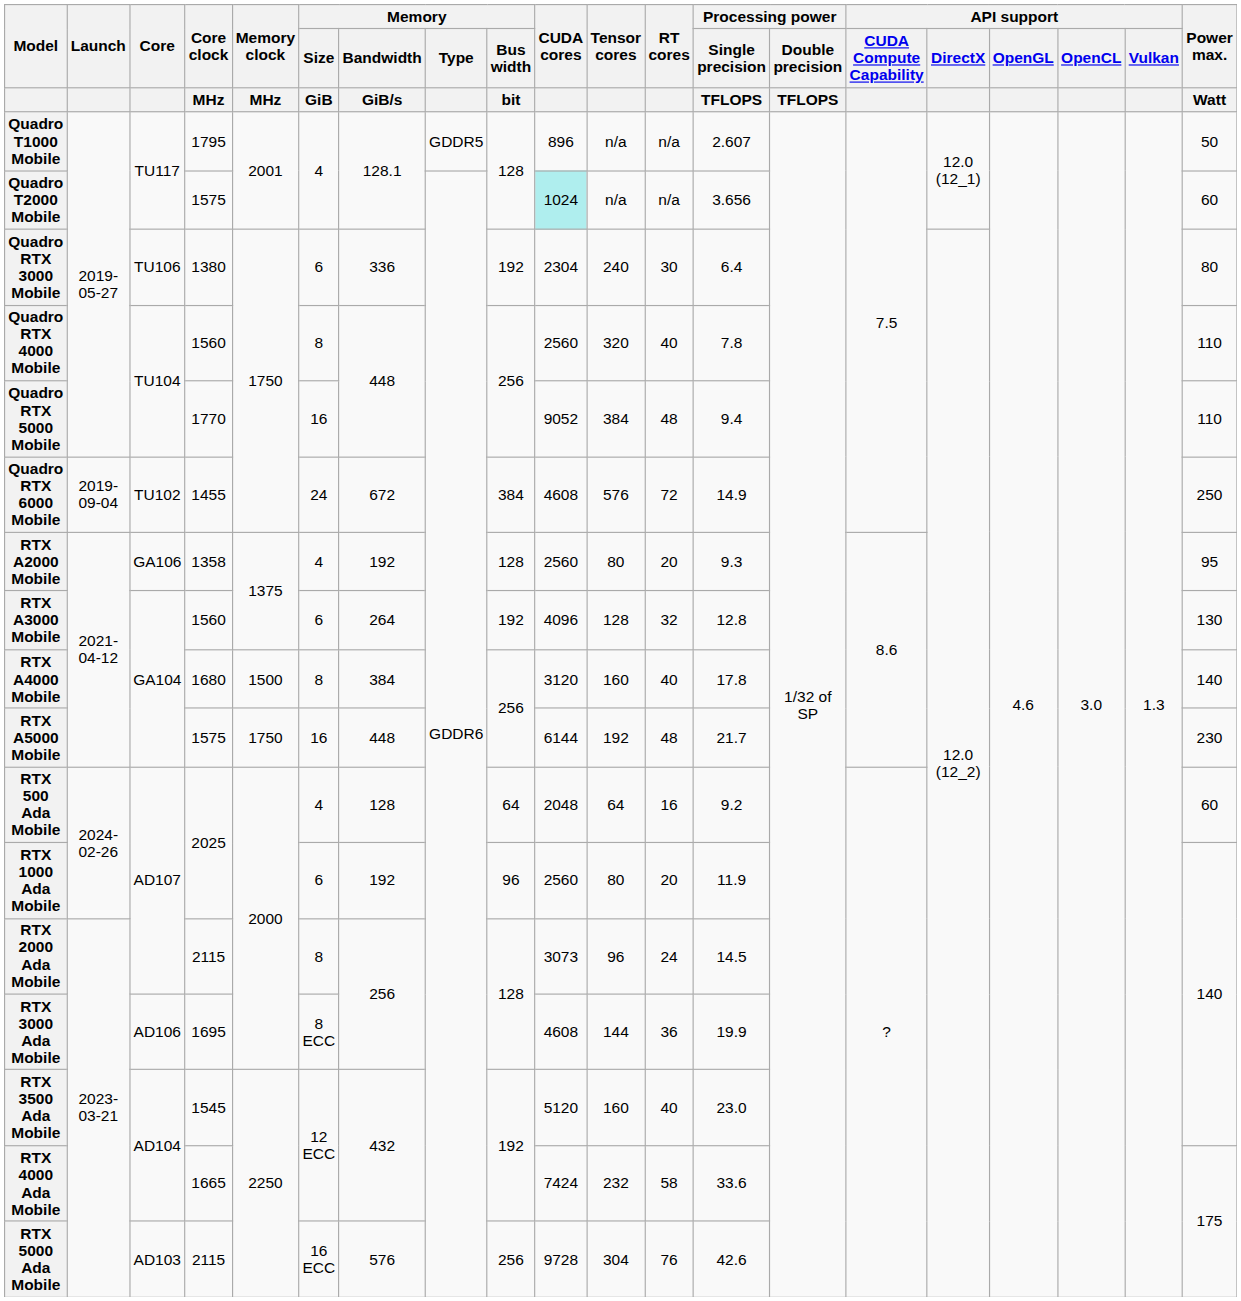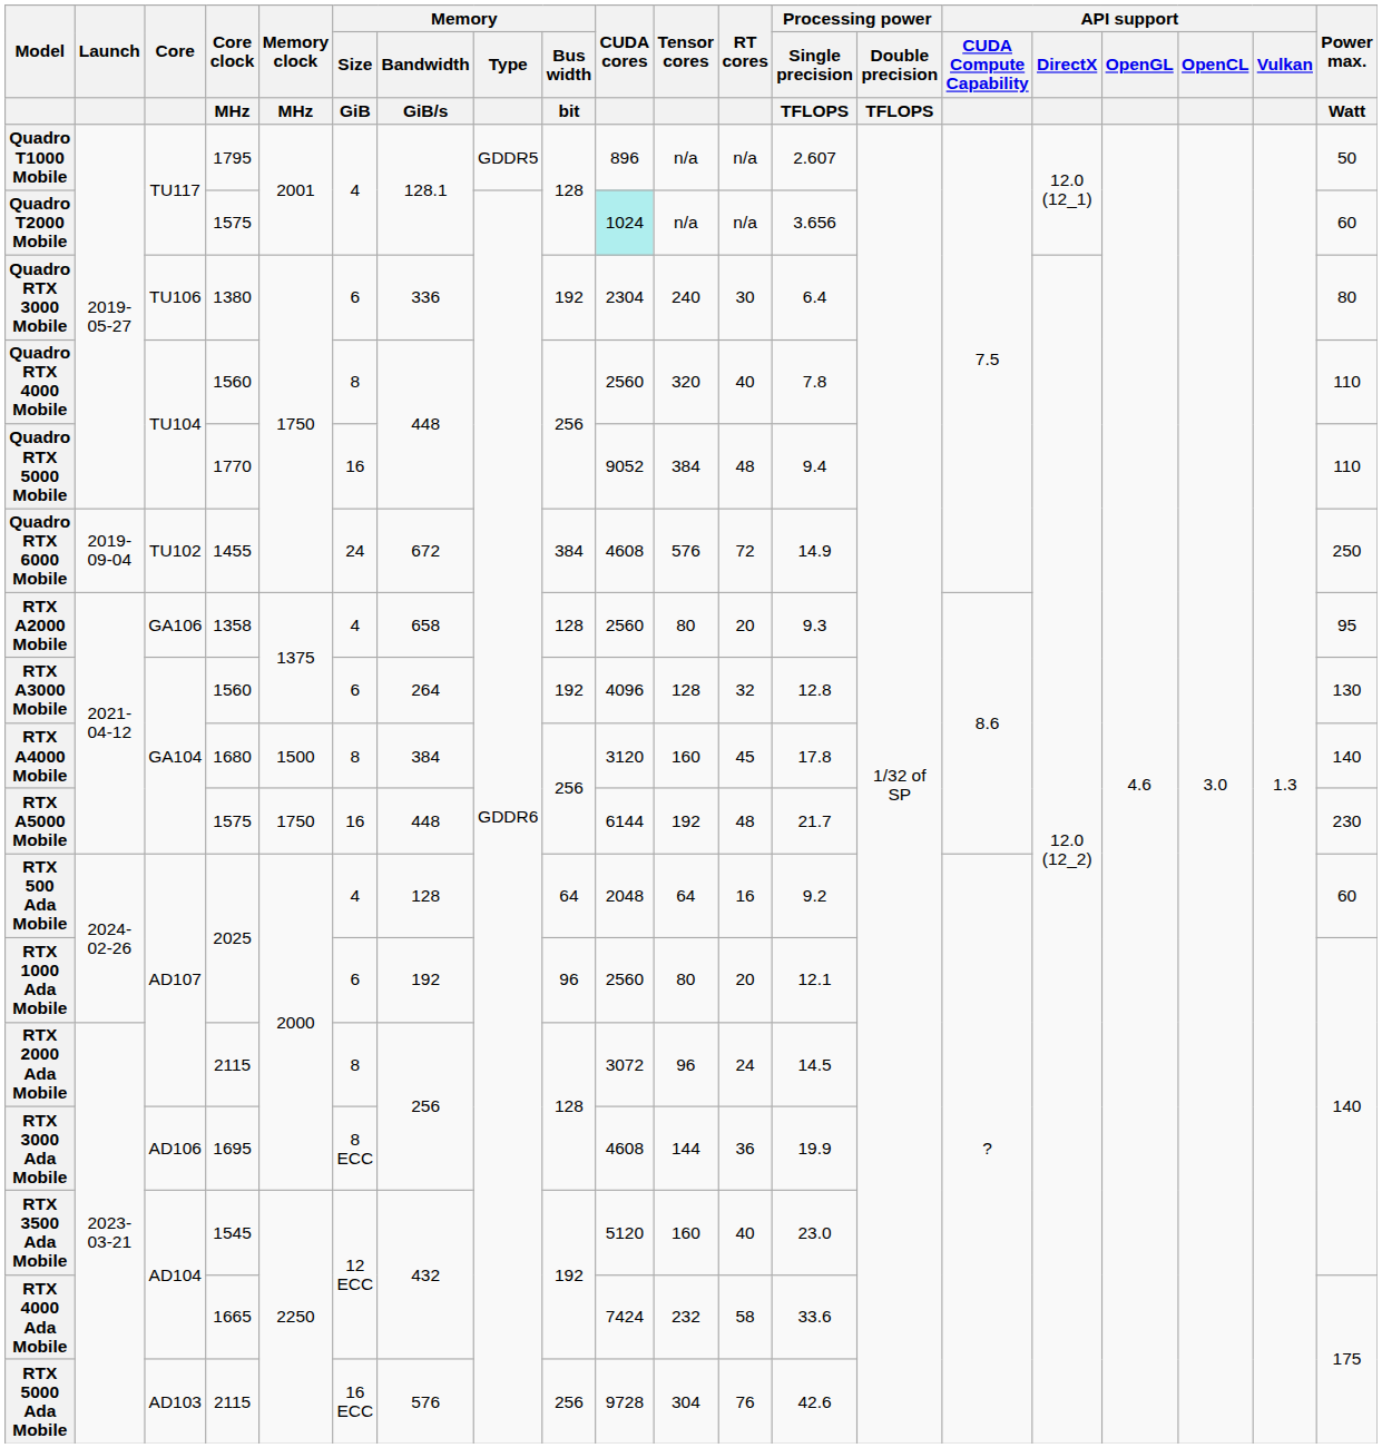 <table class="wikitable sortable" style="font-size:85%; text-align:center;">
 <tr>
 <th rowspan="2">Model</th>
 <th rowspan="2">Launch</th>
 <th rowspan="2">Core</th>
 <th rowspan="2">Core<br>clock</th>
 <th rowspan="2">Memory<br>clock</th>
 <th colspan="4">Memory</th>
 <th rowspan="2">CUDA<br>cores</th>
 <th rowspan="2">Tensor cores</th>
 <th rowspan="2">RT cores</th>
 <th colspan="2">Processing power</th>
 <th colspan="5">API support</th>
 <th rowspan="2">Power<br>max.</th>
 </tr>
 <tr>
 <th>Size</th>
 <th>Bandwidth</th>
 <th>Type</th>
 <th>Bus<br>width</th>
 <th>Single<br>precision</th>
 <th>Double<br>precision</th>
 <th><a href='#'>CUDA<br>Compute<br>Capability</a></th>
 <th><a href='#'>DirectX</a></th>
 <th><a href='#'>OpenGL</a></th>
 <th><a href='#'>OpenCL</a></th>
 <th><a href='#'>Vulkan</a></th>
 </tr>
 <tr>
 <th></th>
 <th></th>
 <th></th>
 <th>MHz</th>
 <th>MHz</th>
 <th>GiB</th>
 <th>GiB/s</th>
 <th></th>
 <th>bit</th>
 <th></th>
 <th></th>
 <th></th>
 <th>TFLOPS</th>
 <th>TFLOPS</th>
 <th></th>
 <th></th>
 <th></th>
 <th></th>
 <th></th>
 <th>Watt</th>
 </tr>
 <tr>
 <th>Quadro T1000 Mobile</th>
 <td rowspan="5">2019-05-27</td>
 <td rowspan="2">TU117</td>
 <td>1795</td>
 <td rowspan="2">2001</td>
 <td rowspan="2">4</td>
 <td rowspan="2">128.1</td>
 <td>GDDR5</td>
 <td rowspan="2">128</td>
 <td>896</td>
 <td>n/a</td>
 <td>n/a</td>
 <td>2.607</td>
 <td rowspan="17">1/32 of SP</td>
 <td rowspan="6">7.5</td>
 <td rowspan="2">12.0 (12_1)</td>
 <td rowspan="17">4.6</td>
 <td rowspan="17">3.0</td>
 <td rowspan="17">1.3</td>
 <td>50</td>
 </tr>
 <tr>
 <th>Quadro T2000 Mobile</th>
 <td>1575</td>
 <td rowspan="16">GDDR6</td>
 <td style="background: paleturquoise;">1024</td>
 <td>n/a</td>
 <td>n/a</td>
 <td>3.656</td>
 <td>60</td>
 </tr>
 <tr>
 <th>Quadro RTX 3000 Mobile</th>
 <td>TU106</td>
 <td>1380</td>
 <td rowspan="4">1750</td>
 <td>6</td>
 <td>336</td>
 <td>192</td>
 <td>2304</td>
 <td>240</td>
 <td>30</td>
 <td>6.4</td>
 <td rowspan="15">12.0 (12_2)</td>
 <td>80</td>
 </tr>
 <tr>
 <th>Quadro RTX 4000 Mobile</th>
 <td rowspan="2">TU104</td>
 <td>1560</td>
 <td>8</td>
 <td rowspan="2">448</td>
 <td rowspan="2">256</td>
 <td>2560</td>
 <td>320</td>
 <td>40</td>
 <td>7.8</td>
 <td>110</td>
 </tr>
 <tr>
 <th>Quadro RTX 5000 Mobile</th>
 <td>1770</td>
 <td>16</td>
 <td>9052</td>
 <td>384</td>
 <td>48</td>
 <td>9.4</td>
 <td>110</td>
 </tr>
 <tr>
 <th>Quadro RTX 6000 Mobile</th>
 <td>2019-09-04</td>
 <td>TU102</td>
 <td>1455</td>
 <td>24</td>
 <td>672</td>
 <td>384</td>
 <td>4608</td>
 <td>576</td>
 <td>72</td>
 <td>14.9</td>
 <td>250</td>
 </tr>
 <tr>
 <th>RTX A2000 Mobile</th>
 <td rowspan="4">2021-04-12</td>
 <td>GA106</td>
 <td>1358</td>
 <td rowspan="2">1375</td>
 <td>4</td>
-<td>192</td>
+<td>658</td>
 <td>128</td>
 <td>2560</td>
 <td>80</td>
 <td>20</td>
 <td>9.3</td>
 <td rowspan="4">8.6</td>
 <td>95</td>
 </tr>
 <tr>
 <th>RTX A3000 Mobile</th>
 <td rowspan="3">GA104</td>
 <td>1560</td>
 <td>6</td>
 <td>264</td>
 <td>192</td>
 <td>4096</td>
 <td>128</td>
 <td>32</td>
 <td>12.8</td>
 <td>130</td>
 </tr>
 <tr>
 <th>RTX A4000 Mobile</th>
 <td>1680</td>
 <td>1500</td>
 <td>8</td>
 <td>384</td>
 <td rowspan="2">256</td>
 <td>3120</td>
 <td>160</td>
-<td>40</td>
+<td>45</td>
 <td>17.8</td>
 <td>140</td>
 </tr>
 <tr>
 <th>RTX A5000 Mobile</th>
 <td>1575</td>
 <td>1750</td>
 <td>16</td>
 <td>448</td>
 <td>6144</td>
 <td>192</td>
 <td>48</td>
 <td>21.7</td>
 <td>230</td>
 </tr>
 <tr>
 <th>RTX 500 Ada Mobile</th>
 <td rowspan="2">2024-02-26</td>
 <td rowspan="3">AD107</td>
 <td rowspan="2">2025</td>
 <td rowspan="4">2000</td>
 <td>4</td>
 <td>128</td>
 <td>64</td>
 <td>2048</td>
 <td>64</td>
 <td>16</td>
 <td>9.2</td>
 <td rowspan="7">?</td>
 <td>60</td>
 </tr>
 <tr>
 <th>RTX 1000 Ada Mobile</th>
 <td>6</td>
 <td>192</td>
 <td>96</td>
 <td>2560</td>
 <td>80</td>
 <td>20</td>
-<td>11.9</td>
+<td>12.1</td>
 <td rowspan="4">140</td>
 </tr>
 <tr>
 <th>RTX 2000 Ada Mobile</th>
 <td rowspan="5">2023-03-21</td>
 <td>2115</td>
 <td>8</td>
 <td rowspan="2">256</td>
 <td rowspan="2">128</td>
-<td>3073</td>
+<td>3072</td>
 <td>96</td>
 <td>24</td>
 <td>14.5</td>
 </tr>
 <tr>
 <th>RTX 3000 Ada Mobile</th>
 <td>AD106</td>
 <td>1695</td>
 <td>8  ECC</td>
 <td>4608</td>
 <td>144</td>
 <td>36</td>
 <td>19.9</td>
 </tr>
 <tr>
 <th>RTX 3500 Ada Mobile</th>
 <td rowspan="2">AD104</td>
 <td>1545</td>
 <td rowspan="3">2250</td>
 <td rowspan="2">12 ECC</td>
 <td rowspan="2">432</td>
 <td rowspan="2">192</td>
 <td>5120</td>
 <td>160</td>
 <td>40</td>
 <td>23.0</td>
 </tr>
 <tr>
 <th>RTX 4000 Ada Mobile</th>
 <td>1665</td>
 <td>7424</td>
 <td>232</td>
 <td>58</td>
 <td>33.6</td>
 <td rowspan="2">175</td>
 </tr>
 <tr>
 <th>RTX 5000 Ada Mobile</th>
 <td>AD103</td>
 <td>2115</td>
 <td>16 ECC</td>
 <td>576</td>
 <td>256</td>
 <td>9728</td>
 <td>304</td>
 <td>76</td>
 <td>42.6</td>
 </tr>
 </table>
